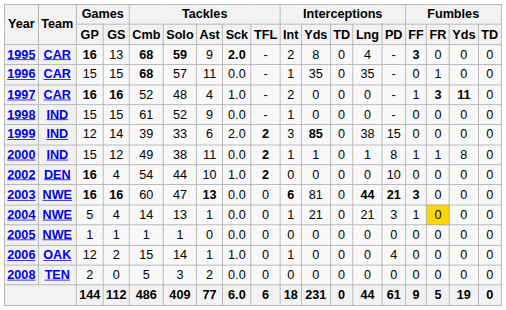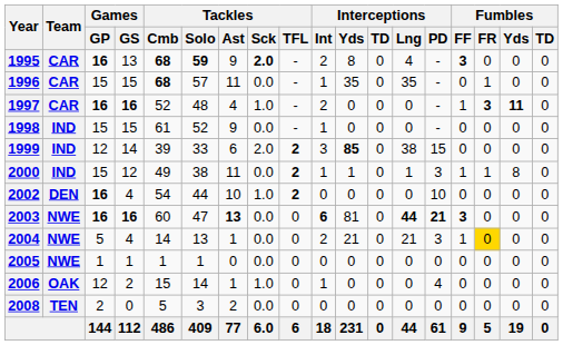 <table class="wikitable" style="text-align:center">
 <tr>
 <th rowspan="2">Year</th>
 <th rowspan="2">Team</th>
 <th colspan="2">Games</th>
 <th colspan="5">Tackles</th>
 <th colspan="5">Interceptions</th>
 <th colspan="4">Fumbles</th>
 </tr>
 <tr>
 <th>GP</th>
 <th>GS</th>
 <th>Cmb</th>
 <th>Solo</th>
 <th>Ast</th>
 <th>Sck</th>
 <th>TFL</th>
 <th>Int</th>
 <th>Yds</th>
 <th>TD</th>
 <th>Lng</th>
 <th>PD</th>
 <th>FF</th>
 <th>FR</th>
 <th>Yds</th>
 <th>TD</th>
 </tr>
 <tr>
 <th><a href='#'>1995</a></th>
 <th><a href='#'>CAR</a></th>
 <td><strong>16</strong></td>
 <td>13</td>
 <td><strong>68</strong></td>
 <td><strong>59</strong></td>
 <td>9</td>
 <td><strong>2.0</strong></td>
 <td>-</td>
 <td>2</td>
 <td>8</td>
 <td>0</td>
 <td>4</td>
 <td>-</td>
 <td><strong>3</strong></td>
 <td>0</td>
 <td>0</td>
 <td>0</td>
 </tr>
 <tr>
 <th><a href='#'>1996</a></th>
 <th><a href='#'>CAR</a></th>
 <td>15</td>
 <td>15</td>
 <td><strong>68</strong></td>
 <td>57</td>
 <td>11</td>
 <td>0.0</td>
 <td>-</td>
 <td>1</td>
 <td>35</td>
 <td>0</td>
 <td>35</td>
 <td>-</td>
 <td>0</td>
 <td>1</td>
 <td>0</td>
 <td>0</td>
 </tr>
 <tr>
 <th><a href='#'>1997</a></th>
 <th><a href='#'>CAR</a></th>
 <td><strong>16</strong></td>
 <td><strong>16</strong></td>
 <td>52</td>
 <td>48</td>
 <td>4</td>
 <td>1.0</td>
 <td>-</td>
 <td>2</td>
 <td>0</td>
 <td>0</td>
 <td>0</td>
 <td>-</td>
 <td>1</td>
 <td><strong>3</strong></td>
 <td><strong>11</strong></td>
 <td>0</td>
 </tr>
 <tr>
 <th><a href='#'>1998</a></th>
 <th><a href='#'>IND</a></th>
 <td>15</td>
 <td>15</td>
 <td>61</td>
 <td>52</td>
 <td>9</td>
 <td>0.0</td>
 <td>-</td>
 <td>1</td>
 <td>0</td>
 <td>0</td>
 <td>0</td>
 <td>-</td>
 <td>0</td>
 <td>0</td>
 <td>0</td>
 <td>0</td>
 </tr>
 <tr>
 <th><a href='#'>1999</a></th>
 <th><a href='#'>IND</a></th>
 <td>12</td>
 <td>14</td>
 <td>39</td>
 <td>33</td>
 <td>6</td>
 <td>2.0</td>
 <td><strong>2</strong></td>
 <td>3</td>
 <td><strong>85</strong></td>
 <td>0</td>
 <td>38</td>
 <td>15</td>
 <td>0</td>
 <td>0</td>
 <td>0</td>
 <td>0</td>
 </tr>
 <tr>
 <th><a href='#'>2000</a></th>
 <th><a href='#'>IND</a></th>
 <td>15</td>
 <td>12</td>
 <td>49</td>
 <td>38</td>
 <td>11</td>
 <td>0.0</td>
 <td><strong>2</strong></td>
 <td>1</td>
 <td>1</td>
 <td>0</td>
 <td>1</td>
-<td>8</td>
+<td>3</td>
 <td>1</td>
 <td>1</td>
 <td>8</td>
 <td>0</td>
 </tr>
 <tr>
 <th><a href='#'>2002</a></th>
 <th><a href='#'>DEN</a></th>
 <td><strong>16</strong></td>
 <td>4</td>
 <td>54</td>
 <td>44</td>
 <td>10</td>
 <td>1.0</td>
 <td><strong>2</strong></td>
 <td>0</td>
 <td>0</td>
 <td>0</td>
 <td>0</td>
 <td>10</td>
 <td>0</td>
 <td>0</td>
 <td>0</td>
 <td>0</td>
 </tr>
 <tr>
 <th><a href='#'>2003</a></th>
 <th><a href='#'>NWE</a></th>
 <td><strong>16</strong></td>
 <td><strong>16</strong></td>
 <td>60</td>
 <td>47</td>
 <td><strong>13</strong></td>
 <td>0.0</td>
 <td>0</td>
 <td><strong>6</strong></td>
 <td>81</td>
 <td>0</td>
 <td><strong>44</strong></td>
 <td><strong>21</strong></td>
 <td><strong>3</strong></td>
 <td>0</td>
 <td>0</td>
 <td>0</td>
 </tr>
 <tr>
 <th><a href='#'>2004</a></th>
 <th><a href='#'>NWE</a></th>
 <td>5</td>
 <td>4</td>
 <td>14</td>
 <td>13</td>
 <td>1</td>
 <td>0.0</td>
 <td>0</td>
-<td>1</td>
+<td>2</td>
 <td>21</td>
 <td>0</td>
 <td>21</td>
 <td>3</td>
 <td>1</td>
 <td style="background: gold;">0</td>
 <td>0</td>
 <td>0</td>
 </tr>
 <tr>
 <th><a href='#'>2005</a></th>
 <th><a href='#'>NWE</a></th>
 <td>1</td>
 <td>1</td>
 <td>1</td>
 <td>1</td>
 <td>0</td>
 <td>0.0</td>
 <td>0</td>
 <td>0</td>
 <td>0</td>
 <td>0</td>
 <td>0</td>
 <td>0</td>
 <td>0</td>
 <td>0</td>
 <td>0</td>
 <td>0</td>
 </tr>
 <tr>
 <th><a href='#'>2006</a></th>
 <th><a href='#'>OAK</a></th>
 <td>12</td>
 <td>2</td>
 <td>15</td>
 <td>14</td>
 <td>1</td>
 <td>1.0</td>
 <td>0</td>
 <td>1</td>
 <td>0</td>
 <td>0</td>
 <td>0</td>
 <td>4</td>
 <td>0</td>
 <td>0</td>
 <td>0</td>
 <td>0</td>
 </tr>
 <tr>
 <th><a href='#'>2008</a></th>
 <th><a href='#'>TEN</a></th>
 <td>2</td>
 <td>0</td>
 <td>5</td>
 <td>3</td>
 <td>2</td>
 <td>0.0</td>
 <td>0</td>
 <td>0</td>
 <td>0</td>
 <td>0</td>
 <td>0</td>
 <td>0</td>
 <td>0</td>
 <td>0</td>
 <td>0</td>
 <td>0</td>
 </tr>
 <tr>
 <th colspan="2"></th>
 <th>144</th>
 <th>112</th>
 <th>486</th>
 <th>409</th>
 <th>77</th>
 <th>6.0</th>
 <th>6</th>
 <th>18</th>
 <th>231</th>
 <th>0</th>
 <th>44</th>
 <th>61</th>
 <th>9</th>
 <th>5</th>
 <th>19</th>
 <th>0</th>
 </tr>
 </table>
